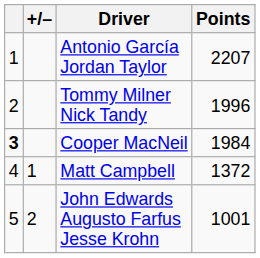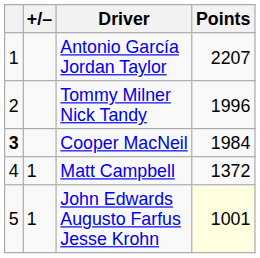 <table class="wikitable" style="font-size: 95%;">
 <tr>
 <th scope="col"></th>
 <th scope="col">+/–</th>
 <th scope="col">Driver</th>
 <th scope="col">Points</th>
 </tr>
 <tr>
 <td align=center>1</td>
 <td align="left"></td>
 <td> <a href='#'>Antonio García</a><br> <a href='#'>Jordan Taylor</a></td>
 <td align=right>2207</td>
 </tr>
 <tr>
 <td align=center>2</td>
 <td align="left"></td>
 <td> <a href='#'>Tommy Milner</a><br> <a href='#'>Nick Tandy</a></td>
 <td align=right>1996</td>
 </tr>
 <tr>
 <td align=center><strong>3</strong></td>
 <td align="left"></td>
 <td> <a href='#'>Cooper MacNeil</a></td>
 <td align=right>1984</td>
 </tr>
 <tr>
 <td align=center>4</td>
 <td align="left"> 1</td>
 <td> <a href='#'>Matt Campbell</a></td>
 <td align=right>1372</td>
 </tr>
 <tr>
 <td align=center>5</td>
-<td align="left"> 2</td>
+<td align="left"> 1</td>
 <td> <a href='#'>John Edwards</a><br> <a href='#'>Augusto Farfus</a><br> <a href='#'>Jesse Krohn</a></td>
-<td align=right>1001</td>
+<td align=right style="background: lightyellow;">1001</td>
 </tr>
 </table>
